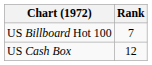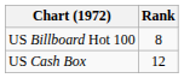 <table class="wikitable">
 <tr>
 <th scope="col">Chart (1972)</th>
 <th scope="col">Rank</th>
 </tr>
 <tr>
 <td>US <em>Billboard</em> Hot 100</td>
-<td style="text-align:center;">7</td>
+<td style="text-align:center;">8</td>
 </tr>
 <tr>
 <td>US <em>Cash Box</em></td>
 <td style="text-align:center;">12</td>
 </tr>
 </table>
